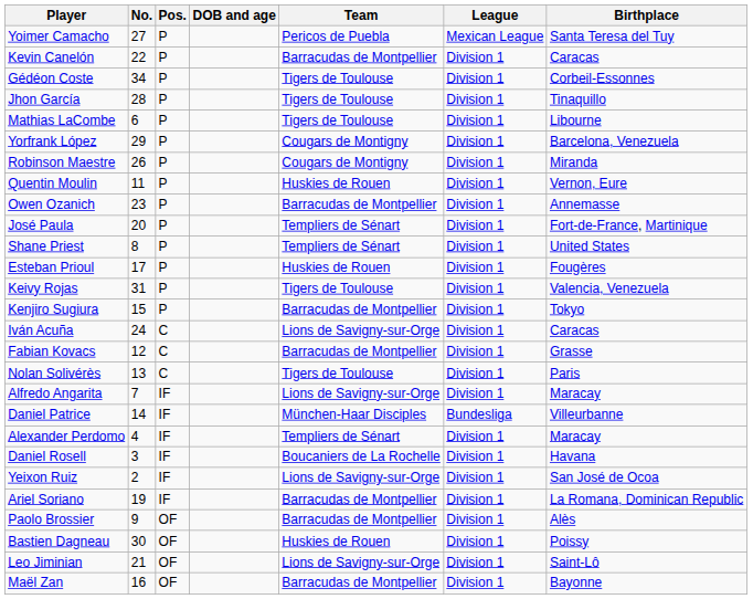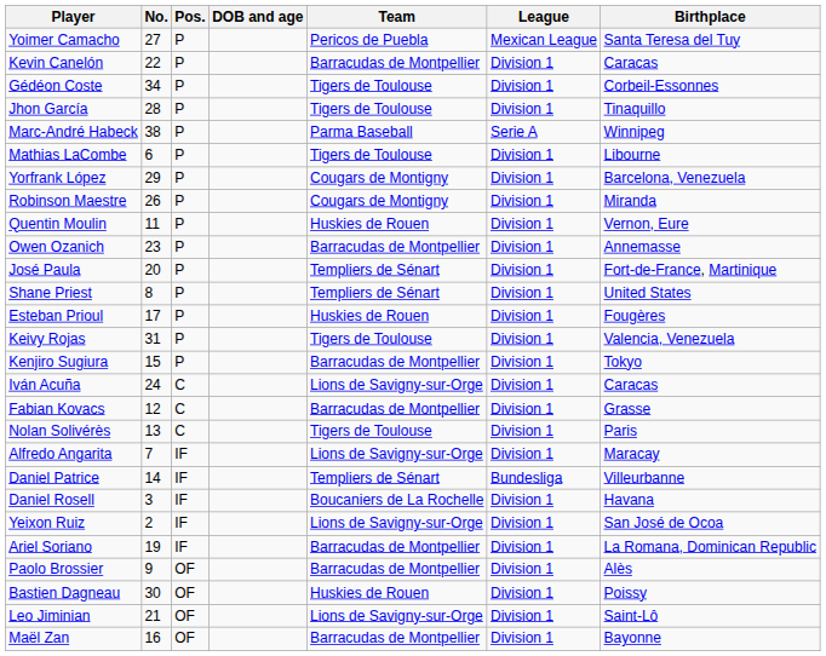 <table class="wikitable sortable" style="white-space:nowrap;">
 <tr>
 <th>Player</th>
 <th>No.</th>
 <th>Pos.</th>
 <th>DOB and age</th>
 <th>Team</th>
 <th>League</th>
 <th>Birthplace</th>
 </tr>
 <tr>
 <td><a href='#'>Yoimer Camacho</a></td>
 <td>27</td>
 <td>P</td>
 <td></td>
 <td> <a href='#'>Pericos de Puebla</a></td>
 <td><a href='#'>Mexican League</a></td>
 <td> <a href='#'>Santa Teresa del Tuy</a></td>
 </tr>
 <tr>
 <td><a href='#'>Kevin Canelón</a></td>
 <td>22</td>
 <td>P</td>
 <td></td>
 <td> <a href='#'>Barracudas de Montpellier</a></td>
 <td><a href='#'>Division 1</a></td>
 <td> <a href='#'>Caracas</a></td>
 </tr>
 <tr>
 <td><a href='#'>Gédéon Coste</a></td>
 <td>34</td>
 <td>P</td>
 <td></td>
 <td> <a href='#'>Tigers de Toulouse</a></td>
 <td><a href='#'>Division 1</a></td>
 <td> <a href='#'>Corbeil-Essonnes</a></td>
 </tr>
 <tr>
 <td><a href='#'>Jhon García</a></td>
 <td>28</td>
 <td>P</td>
 <td></td>
 <td> <a href='#'>Tigers de Toulouse</a></td>
 <td><a href='#'>Division 1</a></td>
 <td> <a href='#'>Tinaquillo</a></td>
+</tr>
+<tr>
+<td><a href='#'>Marc-André Habeck</a></td>
+<td>38</td>
+<td>P</td>
+<td></td>
+<td> <a href='#'>Parma Baseball</a></td>
+<td><a href='#'>Serie A</a></td>
+<td> <a href='#'>Winnipeg</a></td>
 </tr>
 <tr>
 <td><a href='#'>Mathias LaCombe</a></td>
 <td>6</td>
 <td>P</td>
 <td></td>
 <td> <a href='#'>Tigers de Toulouse</a></td>
 <td><a href='#'>Division 1</a></td>
 <td> <a href='#'>Libourne</a></td>
 </tr>
 <tr>
 <td><a href='#'>Yorfrank López</a></td>
 <td>29</td>
 <td>P</td>
 <td></td>
 <td> <a href='#'>Cougars de Montigny</a></td>
 <td><a href='#'>Division 1</a></td>
 <td> <a href='#'>Barcelona, Venezuela</a></td>
 </tr>
 <tr>
 <td><a href='#'>Robinson Maestre</a></td>
 <td>26</td>
 <td>P</td>
 <td></td>
 <td> <a href='#'>Cougars de Montigny</a></td>
 <td><a href='#'>Division 1</a></td>
 <td> <a href='#'>Miranda</a></td>
 </tr>
 <tr>
 <td><a href='#'>Quentin Moulin</a></td>
 <td>11</td>
 <td>P</td>
 <td></td>
 <td> <a href='#'>Huskies de Rouen</a></td>
 <td><a href='#'>Division 1</a></td>
 <td> <a href='#'>Vernon, Eure</a></td>
 </tr>
 <tr>
 <td><a href='#'>Owen Ozanich</a></td>
 <td>23</td>
 <td>P</td>
 <td></td>
 <td> <a href='#'>Barracudas de Montpellier</a></td>
 <td><a href='#'>Division 1</a></td>
 <td> <a href='#'>Annemasse</a></td>
 </tr>
 <tr>
 <td><a href='#'>José Paula</a></td>
 <td>20</td>
 <td>P</td>
 <td></td>
 <td> <a href='#'>Templiers de Sénart</a></td>
 <td><a href='#'>Division 1</a></td>
 <td> <a href='#'>Fort-de-France</a>, <a href='#'>Martinique</a></td>
 </tr>
 <tr>
 <td><a href='#'>Shane Priest</a></td>
 <td>8</td>
 <td>P</td>
 <td></td>
 <td> <a href='#'>Templiers de Sénart</a></td>
 <td><a href='#'>Division 1</a></td>
 <td> <a href='#'>United States</a></td>
 </tr>
 <tr>
 <td><a href='#'>Esteban Prioul</a></td>
 <td>17</td>
 <td>P</td>
 <td></td>
 <td> <a href='#'>Huskies de Rouen</a></td>
 <td><a href='#'>Division 1</a></td>
 <td> <a href='#'>Fougères</a></td>
 </tr>
 <tr>
 <td><a href='#'>Keivy Rojas</a></td>
 <td>31</td>
 <td>P</td>
 <td></td>
 <td> <a href='#'>Tigers de Toulouse</a></td>
 <td><a href='#'>Division 1</a></td>
 <td> <a href='#'>Valencia, Venezuela</a></td>
 </tr>
 <tr>
 <td><a href='#'>Kenjiro Sugiura</a></td>
 <td>15</td>
 <td>P</td>
 <td></td>
 <td> <a href='#'>Barracudas de Montpellier</a></td>
 <td><a href='#'>Division 1</a></td>
 <td> <a href='#'>Tokyo</a></td>
 </tr>
 <tr>
 <td><a href='#'>Iván Acuña</a></td>
 <td>24</td>
 <td>C</td>
 <td></td>
 <td> <a href='#'>Lions de Savigny-sur-Orge</a></td>
 <td><a href='#'>Division 1</a></td>
 <td> <a href='#'>Caracas</a></td>
 </tr>
 <tr>
 <td><a href='#'>Fabian Kovacs</a></td>
 <td>12</td>
 <td>C</td>
 <td></td>
 <td> <a href='#'>Barracudas de Montpellier</a></td>
 <td><a href='#'>Division 1</a></td>
 <td> <a href='#'>Grasse</a></td>
 </tr>
 <tr>
 <td><a href='#'>Nolan Solivérès</a></td>
 <td>13</td>
 <td>C</td>
 <td></td>
 <td> <a href='#'>Tigers de Toulouse</a></td>
 <td><a href='#'>Division 1</a></td>
 <td> <a href='#'>Paris</a></td>
 </tr>
 <tr>
 <td><a href='#'>Alfredo Angarita</a></td>
 <td>7</td>
 <td>IF</td>
 <td></td>
 <td> <a href='#'>Lions de Savigny-sur-Orge</a></td>
 <td><a href='#'>Division 1</a></td>
 <td> <a href='#'>Maracay</a></td>
 </tr>
 <tr>
 <td><a href='#'>Daniel Patrice</a></td>
 <td>14</td>
 <td>IF</td>
 <td></td>
-<td> <a href='#'>München-Haar Disciples</a></td>
+<td> <a href='#'>Templiers de Sénart</a></td>
 <td><a href='#'>Bundesliga</a></td>
 <td> <a href='#'>Villeurbanne</a></td>
-</tr>
-<tr>
-<td><a href='#'>Alexander Perdomo</a></td>
-<td>4</td>
-<td>IF</td>
-<td></td>
-<td> <a href='#'>Templiers de Sénart</a></td>
-<td><a href='#'>Division 1</a></td>
-<td> <a href='#'>Maracay</a></td>
 </tr>
 <tr>
 <td><a href='#'>Daniel Rosell</a></td>
 <td>3</td>
 <td>IF</td>
 <td></td>
 <td> <a href='#'>Boucaniers de La Rochelle</a></td>
 <td><a href='#'>Division 1</a></td>
 <td> <a href='#'>Havana</a></td>
 </tr>
 <tr>
 <td><a href='#'>Yeixon Ruiz</a></td>
 <td>2</td>
 <td>IF</td>
 <td></td>
 <td> <a href='#'>Lions de Savigny-sur-Orge</a></td>
 <td><a href='#'>Division 1</a></td>
 <td> <a href='#'>San José de Ocoa</a></td>
 </tr>
 <tr>
 <td><a href='#'>Ariel Soriano</a></td>
 <td>19</td>
 <td>IF</td>
 <td></td>
 <td> <a href='#'>Barracudas de Montpellier</a></td>
 <td><a href='#'>Division 1</a></td>
 <td> <a href='#'>La Romana, Dominican Republic</a></td>
 </tr>
 <tr>
 <td><a href='#'>Paolo Brossier</a></td>
 <td>9</td>
 <td>OF</td>
 <td></td>
 <td> <a href='#'>Barracudas de Montpellier</a></td>
 <td><a href='#'>Division 1</a></td>
 <td> <a href='#'>Alès</a></td>
 </tr>
 <tr>
 <td><a href='#'>Bastien Dagneau</a></td>
 <td>30</td>
 <td>OF</td>
 <td></td>
 <td> <a href='#'>Huskies de Rouen</a></td>
 <td><a href='#'>Division 1</a></td>
 <td> <a href='#'>Poissy</a></td>
 </tr>
 <tr>
 <td><a href='#'>Leo Jiminian</a></td>
 <td>21</td>
 <td>OF</td>
 <td></td>
 <td> <a href='#'>Lions de Savigny-sur-Orge</a></td>
 <td><a href='#'>Division 1</a></td>
 <td> <a href='#'>Saint-Lô</a></td>
 </tr>
 <tr>
 <td><a href='#'>Maël Zan</a></td>
 <td>16</td>
 <td>OF</td>
 <td></td>
 <td> <a href='#'>Barracudas de Montpellier</a></td>
 <td><a href='#'>Division 1</a></td>
 <td> <a href='#'>Bayonne</a></td>
 </tr>
 </table>
